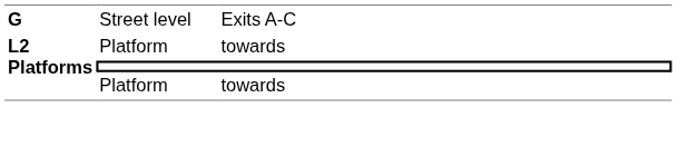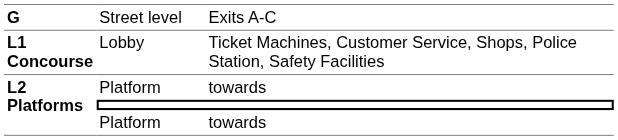 <table table border=0 cellspacing=0 cellpadding=3>
 <tr>
 <td style="border-top:solid 1px gray;" width=50 valign=top><strong>G</strong></td>
 <td style="border-top:solid 1px gray;" width=100 valign=top>Street level</td>
 <td style="border-top:solid 1px gray;" width=390 valign=top>Exits A-C</td>
+</tr>
+<tr>
+<td style="border-bottom:solid 1px gray; border-top:solid 1px gray;" valign=top><strong>L1<br>Concourse</strong></td>
+<td style="border-bottom:solid 1px gray; border-top:solid 1px gray;" valign=top>Lobby</td>
+<td style="border-bottom:solid 1px gray; border-top:solid 1px gray;" valign=top>Ticket Machines, Customer Service, Shops, Police Station, Safety Facilities</td>
 </tr>
 <tr>
 <td style="border-bottom:solid 1px gray;" rowspan=3 valign=top><strong>L2<br>Platforms</strong></td>
 <td>Platform </td>
 <td>  towards  </td>
 </tr>
 <tr>
 <td style="border-right:solid 2px black;border-left:solid 2px black;border-top:solid 2px black;border-bottom:solid 2px black;text-align:center;" colspan=2></td>
 </tr>
 <tr>
 <td style="border-bottom:solid 1px gray;">Platform </td>
 <td style="border-bottom:solid 1px gray;"> towards   </td>
 </tr>
 </table>
